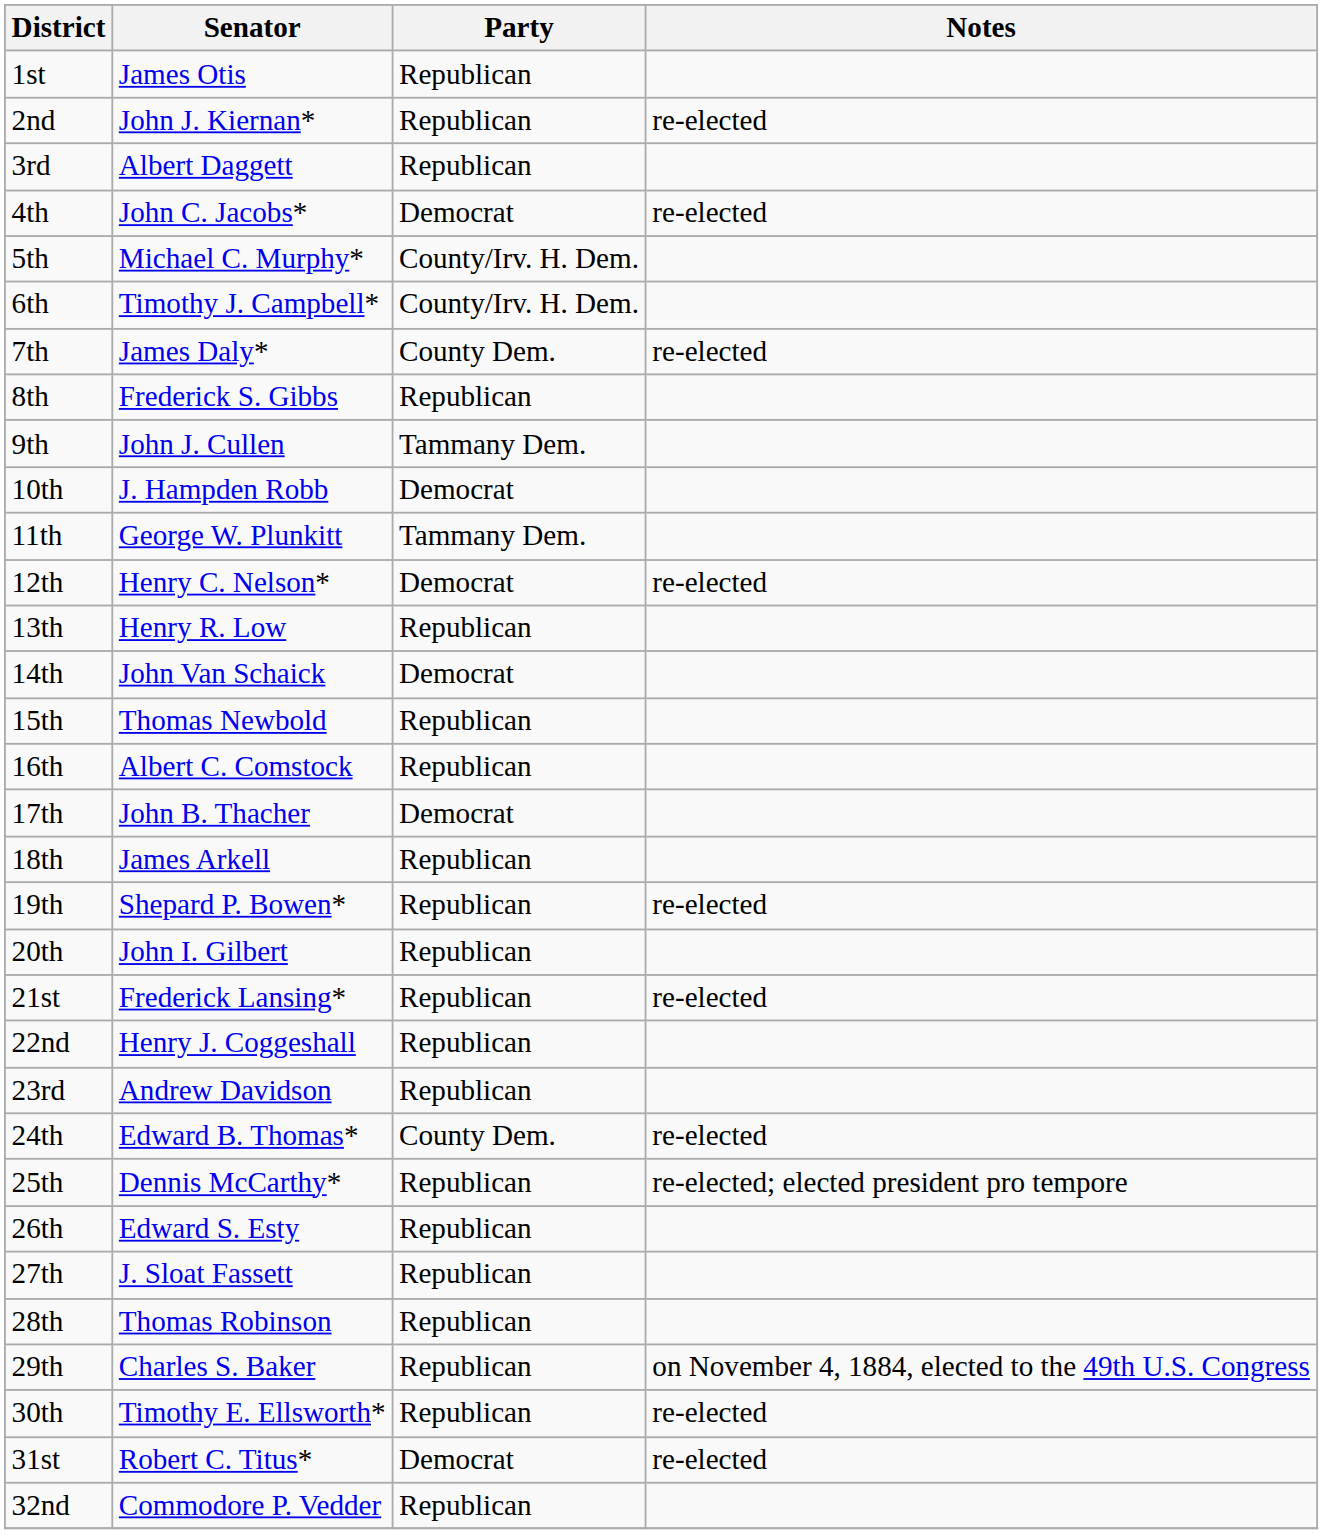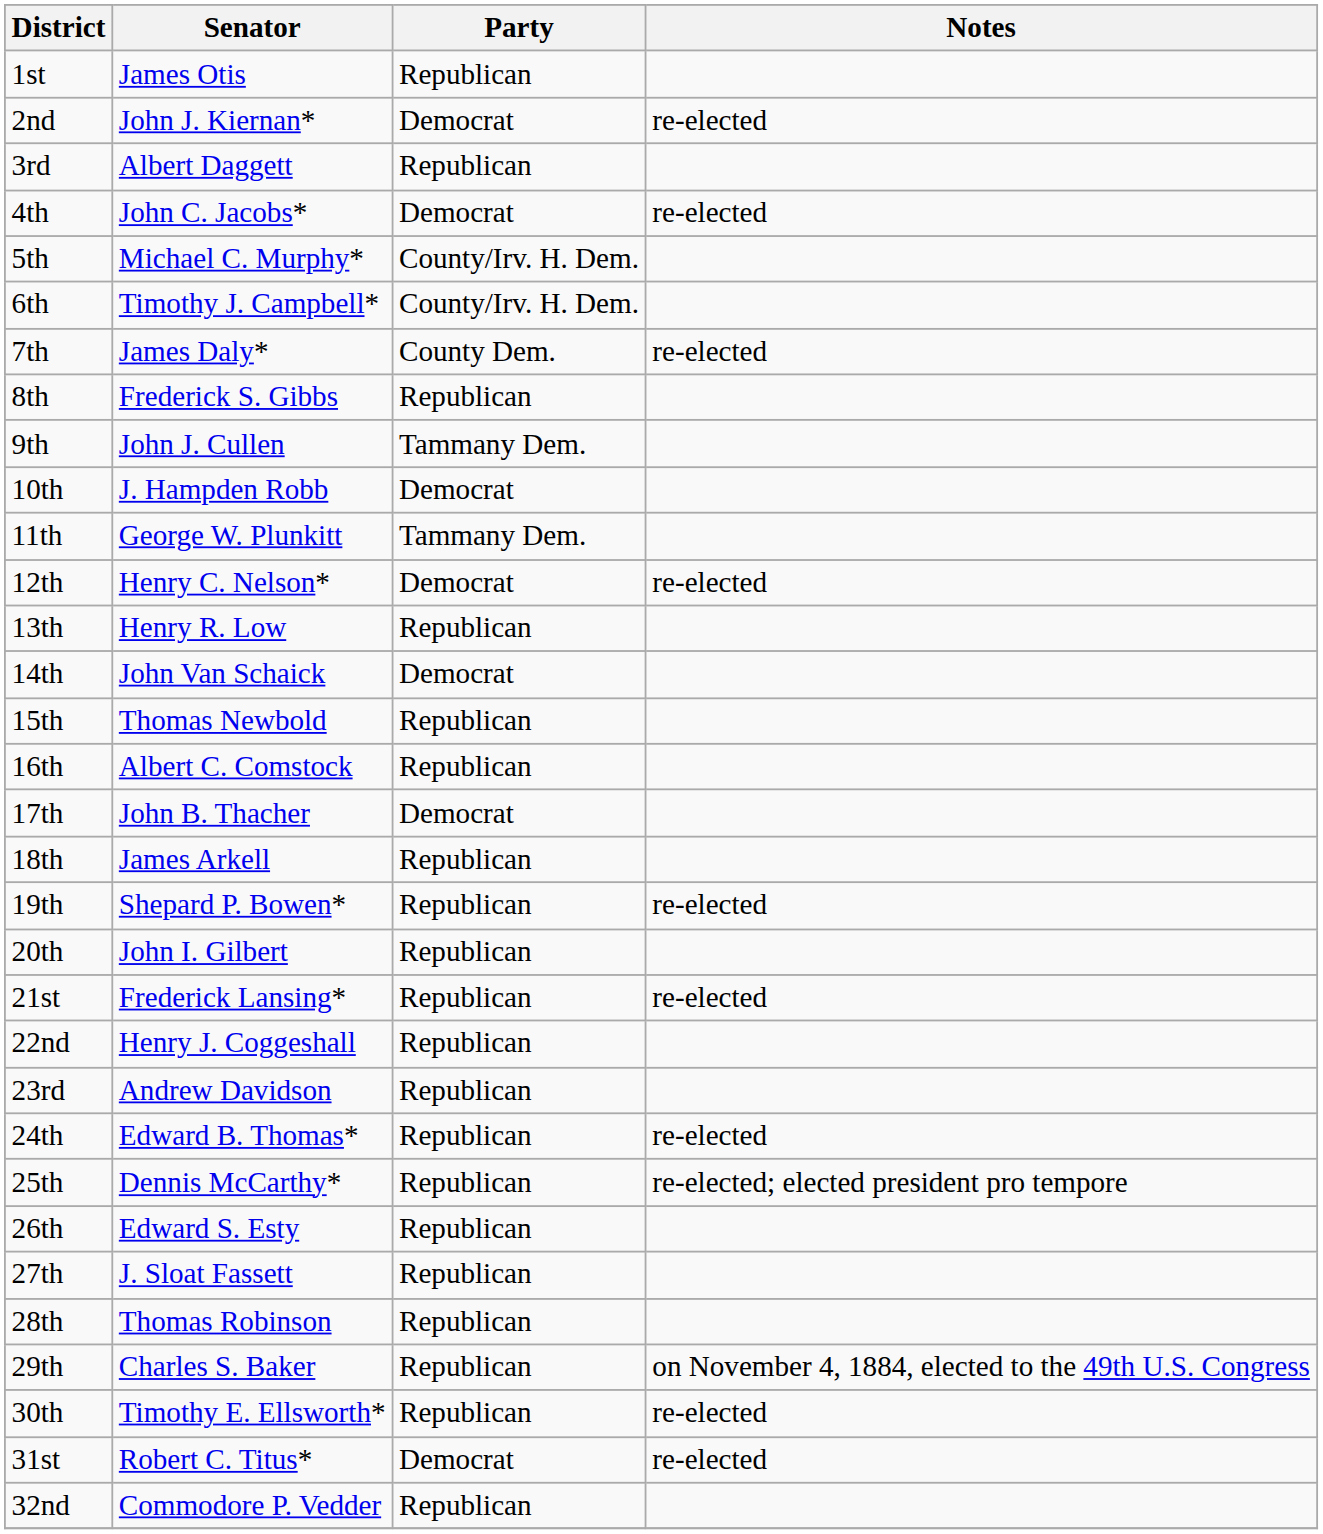 <table class=wikitable>
 <tr>
 <th>District</th>
 <th>Senator</th>
 <th>Party</th>
 <th>Notes</th>
 </tr>
 <tr>
 <td>1st</td>
 <td><a href='#'>James Otis</a></td>
 <td>Republican</td>
 <td></td>
 </tr>
 <tr>
 <td>2nd</td>
 <td><a href='#'>John J. Kiernan</a>*</td>
-<td>Republican</td>
+<td>Democrat</td>
 <td>re-elected</td>
 </tr>
 <tr>
 <td>3rd</td>
 <td><a href='#'>Albert Daggett</a></td>
 <td>Republican</td>
 <td></td>
 </tr>
 <tr>
 <td>4th</td>
 <td><a href='#'>John C. Jacobs</a>*</td>
 <td>Democrat</td>
 <td>re-elected</td>
 </tr>
 <tr>
 <td>5th</td>
 <td><a href='#'>Michael C. Murphy</a>*</td>
 <td>County/Irv. H. Dem.</td>
 <td></td>
 </tr>
 <tr>
 <td>6th</td>
 <td><a href='#'>Timothy J. Campbell</a>*</td>
 <td>County/Irv. H. Dem.</td>
 <td></td>
 </tr>
 <tr>
 <td>7th</td>
 <td><a href='#'>James Daly</a>*</td>
 <td>County Dem.</td>
 <td>re-elected</td>
 </tr>
 <tr>
 <td>8th</td>
 <td><a href='#'>Frederick S. Gibbs</a></td>
 <td>Republican</td>
 <td></td>
 </tr>
 <tr>
 <td>9th</td>
 <td><a href='#'>John J. Cullen</a></td>
 <td>Tammany Dem.</td>
 <td></td>
 </tr>
 <tr>
 <td>10th</td>
 <td><a href='#'>J. Hampden Robb</a></td>
 <td>Democrat</td>
 <td></td>
 </tr>
 <tr>
 <td>11th</td>
 <td><a href='#'>George W. Plunkitt</a></td>
 <td>Tammany Dem.</td>
 <td></td>
 </tr>
 <tr>
 <td>12th</td>
 <td><a href='#'>Henry C. Nelson</a>*</td>
 <td>Democrat</td>
 <td>re-elected</td>
 </tr>
 <tr>
 <td>13th</td>
 <td><a href='#'>Henry R. Low</a></td>
 <td>Republican</td>
 <td></td>
 </tr>
 <tr>
 <td>14th</td>
 <td><a href='#'>John Van Schaick</a></td>
 <td>Democrat</td>
 <td></td>
 </tr>
 <tr>
 <td>15th</td>
 <td><a href='#'>Thomas Newbold</a></td>
 <td>Republican</td>
 <td></td>
 </tr>
 <tr>
 <td>16th</td>
 <td><a href='#'>Albert C. Comstock</a></td>
 <td>Republican</td>
 <td></td>
 </tr>
 <tr>
 <td>17th</td>
 <td><a href='#'>John B. Thacher</a></td>
 <td>Democrat</td>
 <td></td>
 </tr>
 <tr>
 <td>18th</td>
 <td><a href='#'>James Arkell</a></td>
 <td>Republican</td>
 <td></td>
 </tr>
 <tr>
 <td>19th</td>
 <td><a href='#'>Shepard P. Bowen</a>*</td>
 <td>Republican</td>
 <td>re-elected</td>
 </tr>
 <tr>
 <td>20th</td>
 <td><a href='#'>John I. Gilbert</a></td>
 <td>Republican</td>
 <td></td>
 </tr>
 <tr>
 <td>21st</td>
 <td><a href='#'>Frederick Lansing</a>*</td>
 <td>Republican</td>
 <td>re-elected</td>
 </tr>
 <tr>
 <td>22nd</td>
 <td><a href='#'>Henry J. Coggeshall</a></td>
 <td>Republican</td>
 <td></td>
 </tr>
 <tr>
 <td>23rd</td>
 <td><a href='#'>Andrew Davidson</a></td>
 <td>Republican</td>
 <td></td>
 </tr>
 <tr>
 <td>24th</td>
 <td><a href='#'>Edward B. Thomas</a>*</td>
-<td>County Dem.</td>
+<td>Republican</td>
 <td>re-elected</td>
 </tr>
 <tr>
 <td>25th</td>
 <td><a href='#'>Dennis McCarthy</a>*</td>
 <td>Republican</td>
 <td>re-elected; elected president pro tempore</td>
 </tr>
 <tr>
 <td>26th</td>
 <td><a href='#'>Edward S. Esty</a></td>
 <td>Republican</td>
 <td></td>
 </tr>
 <tr>
 <td>27th</td>
 <td><a href='#'>J. Sloat Fassett</a></td>
 <td>Republican</td>
 <td></td>
 </tr>
 <tr>
 <td>28th</td>
 <td><a href='#'>Thomas Robinson</a></td>
 <td>Republican</td>
 <td></td>
 </tr>
 <tr>
 <td>29th</td>
 <td><a href='#'>Charles S. Baker</a></td>
 <td>Republican</td>
 <td>on November 4, 1884, elected to the <a href='#'>49th U.S. Congress</a></td>
 </tr>
 <tr>
 <td>30th</td>
 <td><a href='#'>Timothy E. Ellsworth</a>*</td>
 <td>Republican</td>
 <td>re-elected</td>
 </tr>
 <tr>
 <td>31st</td>
 <td><a href='#'>Robert C. Titus</a>*</td>
 <td>Democrat</td>
 <td>re-elected</td>
 </tr>
 <tr>
 <td>32nd</td>
 <td><a href='#'>Commodore P. Vedder</a></td>
 <td>Republican</td>
 <td></td>
 </tr>
 <tr>
 </tr>
 </table>
